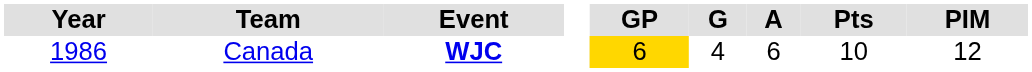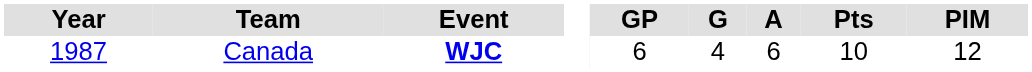 <table border="0" cellpadding="1" cellspacing="0" style="text-align:center; width:40em">
 <tr ALIGN="center" bgcolor="#e0e0e0">
 <th>Year</th>
 <th>Team</th>
 <th>Event</th>
 <th rowspan="99" bgcolor="#ffffff"> </th>
 <th>GP</th>
 <th>G</th>
 <th>A</th>
 <th>Pts</th>
 <th>PIM</th>
 </tr>
 <tr>
-<td><a href='#'>1986</a></td>
+<td><a href='#'>1987</a></td>
 <td><a href='#'>Canada</a></td>
 <td><strong><a href='#'>WJC</a></strong></td>
-<td style="background: gold;">6</td>
+<td>6</td>
 <td>4</td>
 <td>6</td>
 <td>10</td>
 <td>12</td>
 </tr>
 </table>
